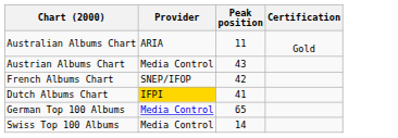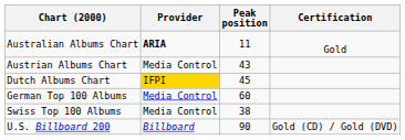 <table class="wikitable">
 <tr>
 <th style="text-align:center;">Chart (2000)</th>
 <th style="text-align:center;">Provider</th>
 <th style="text-align:center;">Peak<br>position</th>
 <th style="text-align:center;">Certification</th>
 </tr>
 <tr>
 <td align="left">Australian Albums Chart</td>
-<td align="left">ARIA</td>
+<td align="left"><strong>ARIA</strong></td>
 <td style="text-align:center;">11</td>
 <td style="text-align:center;"><br>Gold</td>
 </tr>
 <tr>
 <td align="left">Austrian Albums Chart</td>
 <td align="left">Media Control</td>
 <td style="text-align:center;">43</td>
 <td style="text-align:center;"></td>
 </tr>
 <tr>
-<td align="left">French Albums Chart</td>
-<td align="left">SNEP/IFOP</td>
-<td style="text-align:center;">42</td>
-<td style="text-align:center;"></td>
-</tr>
-<tr>
 <td align="left">Dutch Albums Chart</td>
 <td align="left" style="background: gold;">IFPI</td>
-<td style="text-align:center;">41</td>
+<td style="text-align:center;">45</td>
 <td style="text-align:center;"></td>
 </tr>
 <tr>
 <td align="left">German Top 100 Albums</td>
 <td align="left"><a href='#'>Media Control</a></td>
-<td style="text-align:center;">65</td>
+<td style="text-align:center;">60</td>
 <td style="text-align:center;"></td>
 </tr>
 <tr>
 <td align="left">Swiss Top 100 Albums</td>
 <td align="left">Media Control</td>
-<td style="text-align:center;">14</td>
+<td style="text-align:center;">38</td>
 <td style="text-align:center;"></td>
 </tr>
+<tr>
+<td align="left">U.S. <a href='#'><em> Billboard</em> 200</a></td>
+<td style="text-align:left;"><em><a href='#'>Billboard</a></em></td>
+<td style="text-align:center;">90</td>
+<td style="text-align:center;">Gold (CD) / Gold (DVD)</td>
+</tr>
 </table>
